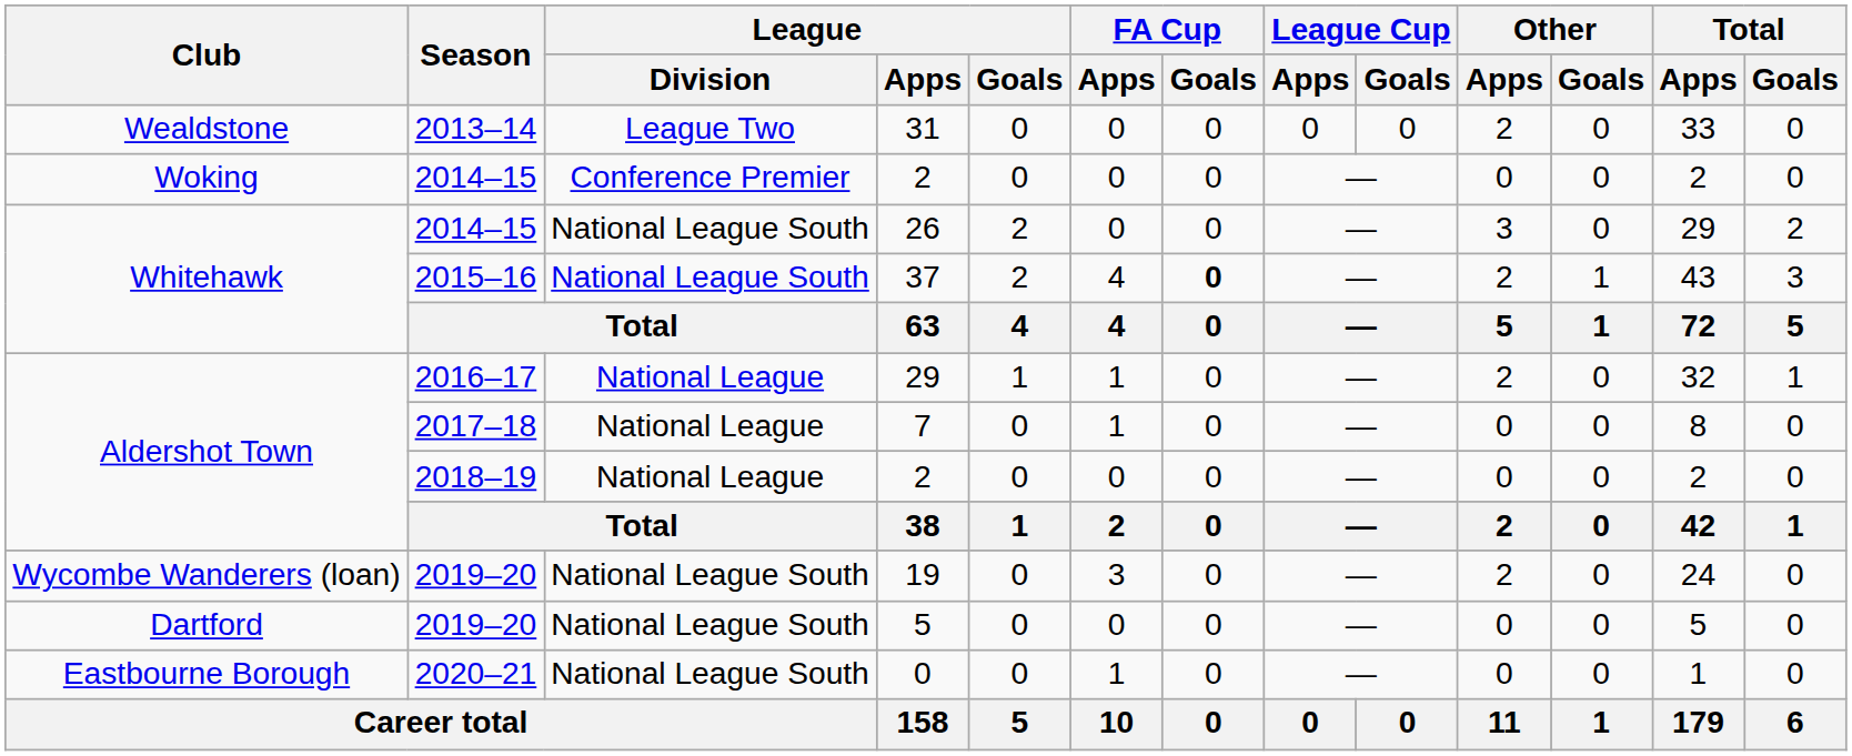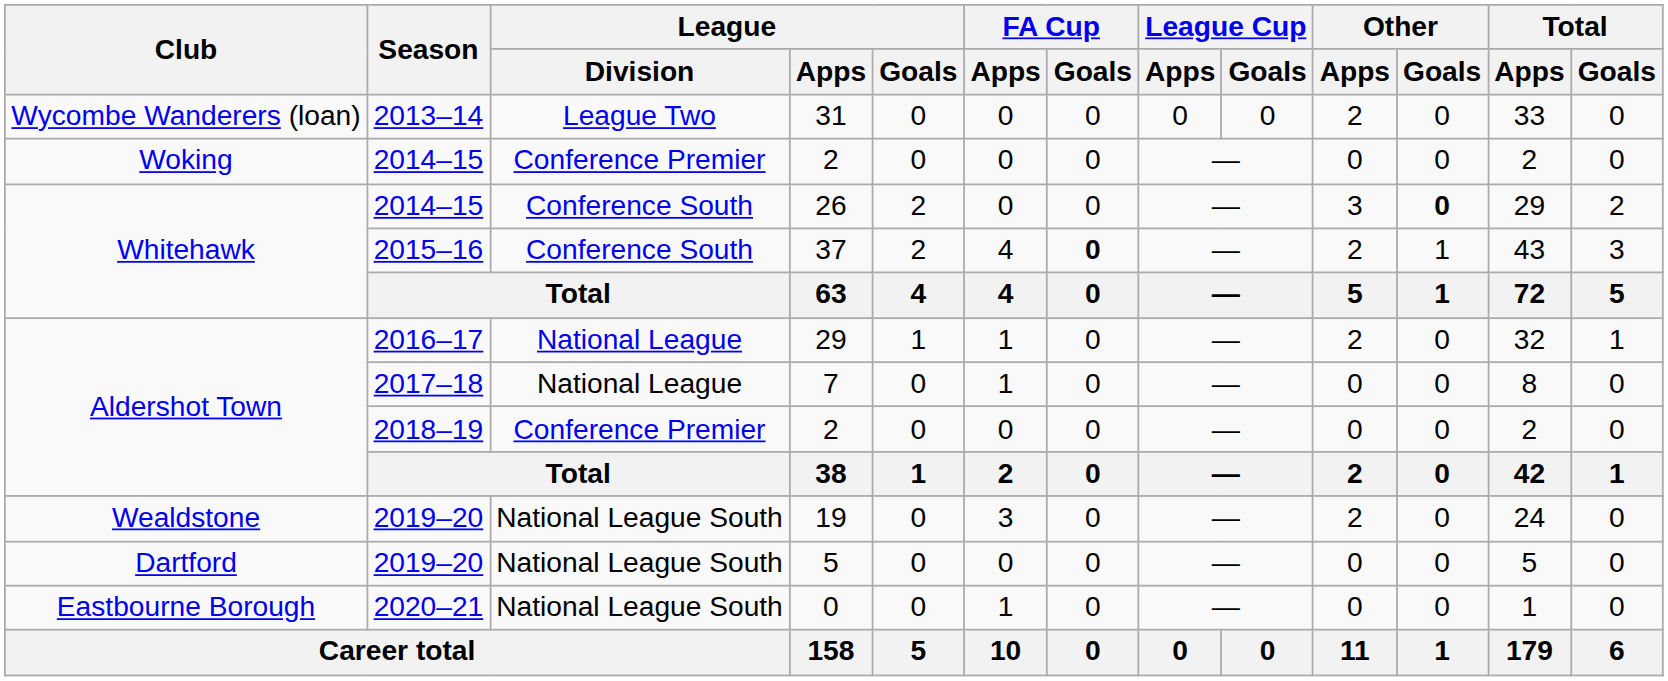 <table class="wikitable" style="text-align: center;">
 <tr>
 <th rowspan="2">Club</th>
 <th rowspan="2">Season</th>
 <th colspan="3">League</th>
 <th colspan="2"><a href='#'>FA Cup</a></th>
 <th colspan="2"><a href='#'>League Cup</a></th>
 <th colspan="2">Other</th>
 <th colspan="2">Total</th>
 </tr>
 <tr>
 <th>Division</th>
 <th>Apps</th>
 <th>Goals</th>
 <th>Apps</th>
 <th>Goals</th>
 <th>Apps</th>
 <th>Goals</th>
 <th>Apps</th>
 <th>Goals</th>
 <th>Apps</th>
 <th>Goals</th>
 </tr>
 <tr>
-<td><a href='#'>Wealdstone</a></td>
+<td rowspan="1" valign="center"><a href='#'>Wycombe Wanderers</a> (loan)</td>
 <td><a href='#'>2013–14</a></td>
 <td><a href='#'>League Two</a></td>
 <td>31</td>
 <td>0</td>
 <td>0</td>
 <td>0</td>
 <td>0</td>
 <td>0</td>
 <td>2</td>
 <td>0</td>
 <td>33</td>
 <td>0</td>
 </tr>
 <tr>
 <td rowspan="1" valign="center"><a href='#'>Woking</a></td>
 <td><a href='#'>2014–15</a></td>
 <td><a href='#'>Conference Premier</a></td>
 <td>2</td>
 <td>0</td>
 <td>0</td>
 <td>0</td>
 <td colspan="2">—</td>
 <td>0</td>
 <td>0</td>
 <td>2</td>
 <td>0</td>
 </tr>
 <tr>
 <td rowspan="3" valign="center"><a href='#'>Whitehawk</a></td>
 <td><a href='#'>2014–15</a></td>
-<td>National League South</td>
+<td><a href='#'>Conference South</a></td>
 <td>26</td>
 <td>2</td>
 <td>0</td>
 <td>0</td>
 <td colspan="2">—</td>
 <td>3</td>
-<td>0</td>
+<td><strong>0</strong></td>
 <td>29</td>
 <td>2</td>
 </tr>
 <tr>
 <td><a href='#'>2015–16</a></td>
-<td><a href='#'>National League South</a></td>
+<td><a href='#'>Conference South</a></td>
 <td>37</td>
 <td>2</td>
 <td>4</td>
 <td><strong>0</strong></td>
 <td colspan="2">—</td>
 <td>2</td>
 <td>1</td>
 <td>43</td>
 <td>3</td>
 </tr>
 <tr>
 <th colspan="2">Total</th>
 <th>63</th>
 <th>4</th>
 <th>4</th>
 <th>0</th>
 <th colspan="2">—</th>
 <th>5</th>
 <th>1</th>
 <th>72</th>
 <th>5</th>
 </tr>
 <tr>
 <td rowspan="4" valign="center"><a href='#'>Aldershot Town</a></td>
 <td><a href='#'>2016–17</a></td>
 <td><a href='#'>National League</a></td>
 <td>29</td>
 <td>1</td>
 <td>1</td>
 <td>0</td>
 <td colspan="2">—</td>
 <td>2</td>
 <td>0</td>
 <td>32</td>
 <td>1</td>
 </tr>
 <tr>
 <td><a href='#'>2017–18</a></td>
 <td>National League</td>
 <td>7</td>
 <td>0</td>
 <td>1</td>
 <td>0</td>
 <td colspan="2">—</td>
 <td>0</td>
 <td>0</td>
 <td>8</td>
 <td>0</td>
 </tr>
 <tr>
 <td><a href='#'>2018–19</a></td>
-<td>National League</td>
+<td><a href='#'>Conference Premier</a></td>
 <td>2</td>
 <td>0</td>
 <td>0</td>
 <td>0</td>
 <td colspan="2">—</td>
 <td>0</td>
 <td>0</td>
 <td>2</td>
 <td>0</td>
 </tr>
 <tr>
 <th colspan="2">Total</th>
 <th>38</th>
 <th>1</th>
 <th>2</th>
 <th>0</th>
 <th colspan="2">—</th>
 <th>2</th>
 <th>0</th>
 <th>42</th>
 <th>1</th>
 </tr>
 <tr>
-<td rowspan="1" valign="center"><a href='#'>Wycombe Wanderers</a> (loan)</td>
+<td><a href='#'>Wealdstone</a></td>
 <td><a href='#'>2019–20</a></td>
 <td>National League South</td>
 <td>19</td>
 <td>0</td>
 <td>3</td>
 <td>0</td>
 <td colspan="2">—</td>
 <td>2</td>
 <td>0</td>
 <td>24</td>
 <td>0</td>
 </tr>
 <tr>
 <td><a href='#'>Dartford</a></td>
 <td><a href='#'>2019–20</a></td>
 <td>National League South</td>
 <td>5</td>
 <td>0</td>
 <td>0</td>
 <td>0</td>
 <td colspan="2">—</td>
 <td>0</td>
 <td>0</td>
 <td>5</td>
 <td>0</td>
 </tr>
 <tr>
 <td><a href='#'>Eastbourne Borough</a></td>
 <td><a href='#'>2020–21</a></td>
 <td>National League South</td>
 <td>0</td>
 <td>0</td>
 <td>1</td>
 <td>0</td>
 <td colspan="2">—</td>
 <td>0</td>
 <td>0</td>
 <td>1</td>
 <td>0</td>
 </tr>
 <tr>
 <th colspan="3">Career total</th>
 <th>158</th>
 <th>5</th>
 <th>10</th>
 <th>0</th>
 <th>0</th>
 <th>0</th>
 <th>11</th>
 <th>1</th>
 <th>179</th>
 <th>6</th>
 </tr>
 </table>
